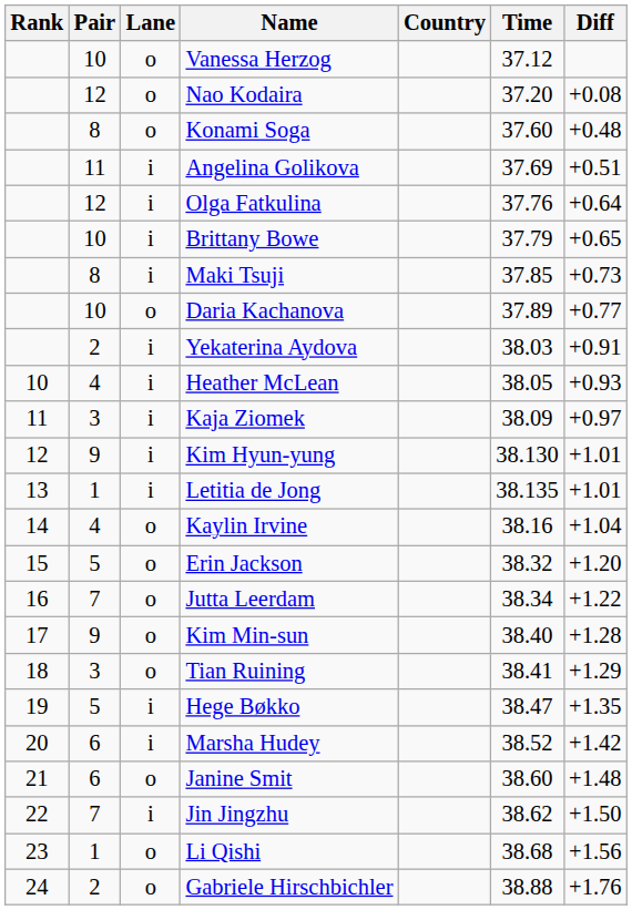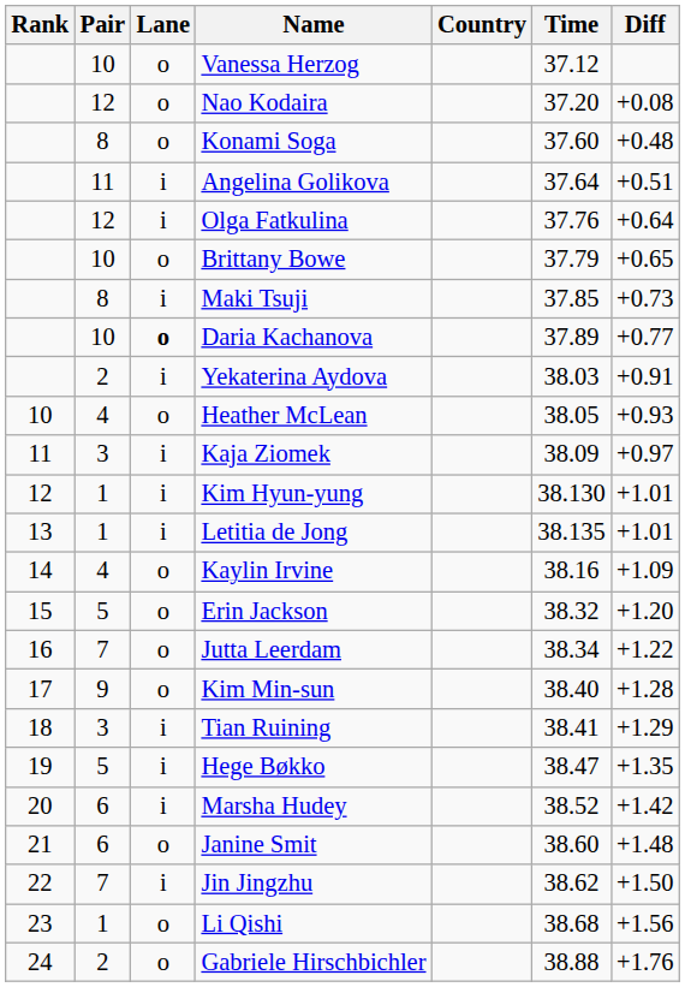 <table class="wikitable sortable" style="text-align:center">
 <tr>
 <th>Rank</th>
 <th>Pair</th>
 <th>Lane</th>
 <th>Name</th>
 <th>Country</th>
 <th>Time</th>
 <th>Diff</th>
 </tr>
 <tr>
 <td></td>
 <td>10</td>
 <td>o</td>
 <td align=left><a href='#'>Vanessa Herzog</a></td>
 <td align=left></td>
 <td>37.12</td>
 <td></td>
 </tr>
 <tr>
 <td></td>
 <td>12</td>
 <td>o</td>
 <td align=left><a href='#'>Nao Kodaira</a></td>
 <td align=left></td>
 <td>37.20</td>
 <td>+0.08</td>
 </tr>
 <tr>
 <td></td>
 <td>8</td>
 <td>o</td>
 <td align=left><a href='#'>Konami Soga</a></td>
 <td align=left></td>
 <td>37.60</td>
 <td>+0.48</td>
 </tr>
 <tr>
 <td></td>
 <td>11</td>
 <td>i</td>
 <td align=left><a href='#'>Angelina Golikova</a></td>
 <td align=left></td>
-<td>37.69</td>
+<td>37.64</td>
 <td>+0.51</td>
 </tr>
 <tr>
 <td></td>
 <td>12</td>
 <td>i</td>
 <td align=left><a href='#'>Olga Fatkulina</a></td>
 <td align=left></td>
 <td>37.76</td>
 <td>+0.64</td>
 </tr>
 <tr>
 <td></td>
 <td>10</td>
-<td>i</td>
+<td>o</td>
 <td align=left><a href='#'>Brittany Bowe</a></td>
 <td align=left></td>
 <td>37.79</td>
 <td>+0.65</td>
 </tr>
 <tr>
 <td></td>
 <td>8</td>
 <td>i</td>
 <td align=left><a href='#'>Maki Tsuji</a></td>
 <td align=left></td>
 <td>37.85</td>
 <td>+0.73</td>
 </tr>
 <tr>
 <td></td>
 <td>10</td>
-<td>o</td>
+<td><strong>o</strong></td>
 <td align=left><a href='#'>Daria Kachanova</a></td>
 <td align=left></td>
 <td>37.89</td>
 <td>+0.77</td>
 </tr>
 <tr>
 <td></td>
 <td>2</td>
 <td>i</td>
 <td align=left><a href='#'>Yekaterina Aydova</a></td>
 <td align=left></td>
 <td>38.03</td>
 <td>+0.91</td>
 </tr>
 <tr>
 <td>10</td>
 <td>4</td>
-<td>i</td>
+<td>o</td>
 <td align=left><a href='#'>Heather McLean</a></td>
 <td align=left></td>
 <td>38.05</td>
 <td>+0.93</td>
 </tr>
 <tr>
 <td>11</td>
 <td>3</td>
 <td>i</td>
 <td align=left><a href='#'>Kaja Ziomek</a></td>
 <td align=left></td>
 <td>38.09</td>
 <td>+0.97</td>
 </tr>
 <tr>
 <td>12</td>
-<td>9</td>
+<td>1</td>
 <td>i</td>
 <td align=left><a href='#'>Kim Hyun-yung</a></td>
 <td align=left></td>
 <td>38.130</td>
 <td>+1.01</td>
 </tr>
 <tr>
 <td>13</td>
 <td>1</td>
 <td>i</td>
 <td align=left><a href='#'>Letitia de Jong</a></td>
 <td align=left></td>
 <td>38.135</td>
 <td>+1.01</td>
 </tr>
 <tr>
 <td>14</td>
 <td>4</td>
 <td>o</td>
 <td align=left><a href='#'>Kaylin Irvine</a></td>
 <td align=left></td>
 <td>38.16</td>
-<td>+1.04</td>
+<td>+1.09</td>
 </tr>
 <tr>
 <td>15</td>
 <td>5</td>
 <td>o</td>
 <td align=left><a href='#'>Erin Jackson</a></td>
 <td align=left></td>
 <td>38.32</td>
 <td>+1.20</td>
 </tr>
 <tr>
 <td>16</td>
 <td>7</td>
 <td>o</td>
 <td align=left><a href='#'>Jutta Leerdam</a></td>
 <td align=left></td>
 <td>38.34</td>
 <td>+1.22</td>
 </tr>
 <tr>
 <td>17</td>
 <td>9</td>
 <td>o</td>
 <td align=left><a href='#'>Kim Min-sun</a></td>
 <td align=left></td>
 <td>38.40</td>
 <td>+1.28</td>
 </tr>
 <tr>
 <td>18</td>
 <td>3</td>
-<td>o</td>
+<td>i</td>
 <td align=left><a href='#'>Tian Ruining</a></td>
 <td align=left></td>
 <td>38.41</td>
 <td>+1.29</td>
 </tr>
 <tr>
 <td>19</td>
 <td>5</td>
 <td>i</td>
 <td align=left><a href='#'>Hege Bøkko</a></td>
 <td align=left></td>
 <td>38.47</td>
 <td>+1.35</td>
 </tr>
 <tr>
 <td>20</td>
 <td>6</td>
 <td>i</td>
 <td align=left><a href='#'>Marsha Hudey</a></td>
 <td align=left></td>
 <td>38.52</td>
 <td>+1.42</td>
 </tr>
 <tr>
 <td>21</td>
 <td>6</td>
 <td>o</td>
 <td align=left><a href='#'>Janine Smit</a></td>
 <td align=left></td>
 <td>38.60</td>
 <td>+1.48</td>
 </tr>
 <tr>
 <td>22</td>
 <td>7</td>
 <td>i</td>
 <td align=left><a href='#'>Jin Jingzhu</a></td>
 <td align=left></td>
 <td>38.62</td>
 <td>+1.50</td>
 </tr>
 <tr>
 <td>23</td>
 <td>1</td>
 <td>o</td>
 <td align=left><a href='#'>Li Qishi</a></td>
 <td align=left></td>
 <td>38.68</td>
 <td>+1.56</td>
 </tr>
 <tr>
 <td>24</td>
 <td>2</td>
 <td>o</td>
 <td align=left><a href='#'>Gabriele Hirschbichler</a></td>
 <td align=left></td>
 <td>38.88</td>
 <td>+1.76</td>
 </tr>
 </table>
